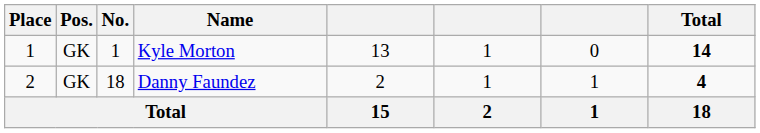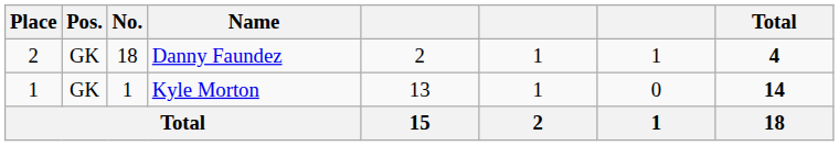 <table class="wikitable sortable" style="font-size: 95%; text-align: center;">
 <tr>
 <th width=20>Place</th>
 <th width=20>Pos.</th>
 <th width=20>No.</th>
 <th width=150>Name</th>
 <th width=80></th>
 <th width=80></th>
 <th width=80></th>
 <th width=80><strong>Total</strong></th>
 </tr>
 <tr>
+<td>2</td>
+<td>GK</td>
+<td>18</td>
+<td align="left"> <a href='#'>Danny Faundez</a></td>
+<td>2</td>
+<td>1</td>
+<td>1</td>
+<td><strong>4</strong></td>
+</tr>
+<tr>
 <td>1</td>
 <td>GK</td>
 <td>1</td>
 <td align="left"> <a href='#'>Kyle Morton</a></td>
 <td>13</td>
 <td>1</td>
 <td>0</td>
 <td><strong>14</strong></td>
 </tr>
 <tr>
-<td>2</td>
-<td>GK</td>
-<td>18</td>
-<td align="left"> <a href='#'>Danny Faundez</a></td>
-<td>2</td>
-<td>1</td>
-<td>1</td>
-<td><strong>4</strong></td>
-</tr>
-<tr>
 <th colspan="4">Total</th>
 <th>15</th>
 <th>2</th>
 <th>1</th>
 <th>18</th>
 </tr>
 </table>
